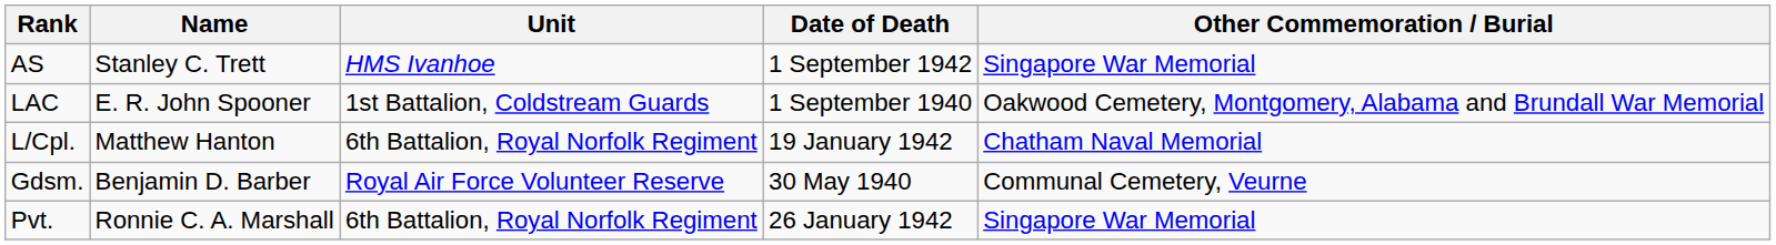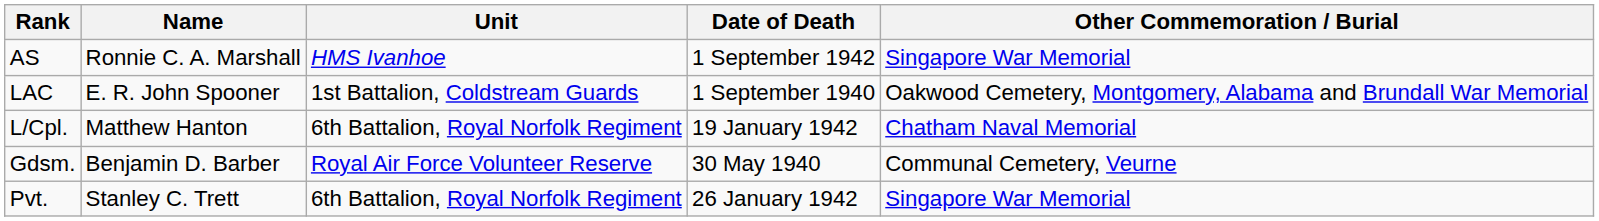 <table class="wikitable">
 <tr>
 <th>Rank</th>
 <th>Name</th>
 <th>Unit</th>
 <th>Date of Death</th>
 <th>Other Commemoration / Burial</th>
 </tr>
 <tr>
 <td>AS</td>
-<td>Stanley C. Trett</td>
+<td>Ronnie C. A. Marshall</td>
 <td><a href='#'><em>HMS Ivanhoe</em></a></td>
 <td>1 September 1942</td>
 <td><a href='#'>Singapore War Memorial</a></td>
 </tr>
 <tr>
 <td>LAC</td>
 <td>E. R. John Spooner</td>
 <td>1st Battalion, <a href='#'>Coldstream Guards</a></td>
 <td>1 September 1940</td>
 <td>Oakwood Cemetery, <a href='#'>Montgomery, Alabama</a> and <a href='#'>Brundall War Memorial</a></td>
 </tr>
 <tr>
 <td>L/Cpl.</td>
 <td>Matthew Hanton</td>
 <td>6th Battalion, <a href='#'>Royal Norfolk Regiment</a></td>
 <td>19 January 1942</td>
 <td><a href='#'>Chatham Naval Memorial</a></td>
 </tr>
 <tr>
 <td>Gdsm.</td>
 <td>Benjamin D. Barber</td>
 <td><a href='#'>Royal Air Force Volunteer Reserve</a></td>
 <td>30 May 1940</td>
 <td>Communal Cemetery, <a href='#'>Veurne</a></td>
 </tr>
 <tr>
 <td>Pvt.</td>
-<td>Ronnie C. A. Marshall</td>
+<td>Stanley C. Trett</td>
 <td>6th Battalion, <a href='#'>Royal Norfolk Regiment</a></td>
 <td>26 January 1942</td>
 <td><a href='#'>Singapore War Memorial</a></td>
 </tr>
 </table>
